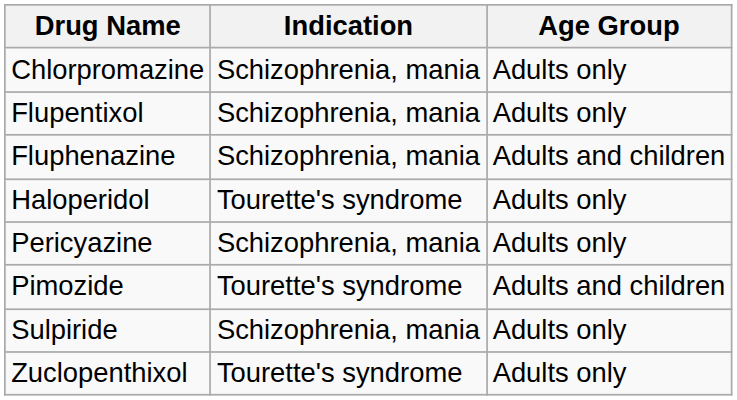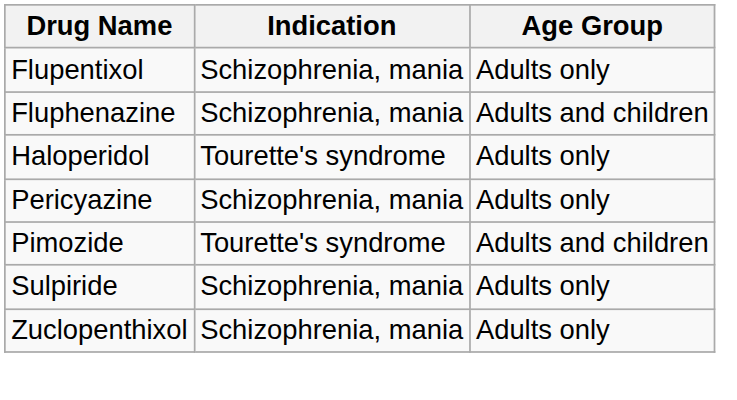 <table class="wikitable">
 <tr>
 <th><strong>Drug Name</strong></th>
 <th><strong>Indication</strong></th>
 <th><strong>Age Group</strong></th>
-</tr>
-<tr>
-<td>Chlorpromazine</td>
-<td>Schizophrenia, mania</td>
-<td>Adults only</td>
 </tr>
 <tr>
 <td>Flupentixol</td>
 <td>Schizophrenia, mania</td>
 <td>Adults only</td>
 </tr>
 <tr>
 <td>Fluphenazine</td>
 <td>Schizophrenia, mania</td>
 <td>Adults and children</td>
 </tr>
 <tr>
 <td>Haloperidol</td>
 <td>Tourette's syndrome</td>
 <td>Adults only</td>
 </tr>
 <tr>
 <td>Pericyazine</td>
 <td>Schizophrenia, mania</td>
 <td>Adults only</td>
 </tr>
 <tr>
 <td>Pimozide</td>
 <td>Tourette's syndrome</td>
 <td>Adults and children</td>
 </tr>
 <tr>
 <td>Sulpiride</td>
 <td>Schizophrenia, mania</td>
 <td>Adults only</td>
 </tr>
 <tr>
 <td>Zuclopenthixol</td>
-<td>Tourette's syndrome</td>
+<td>Schizophrenia, mania</td>
 <td>Adults only</td>
 </tr>
 </table>
